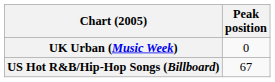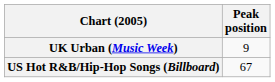 <table class="wikitable sortable plainrowheaders" style="text-align:center;">
 <tr>
 <th scope="col">Chart (2005)</th>
 <th scope="col">Peak<br>position</th>
 </tr>
 <tr>
 <th scope="row">UK Urban (<em><a href='#'>Music Week</a></em>)<br></th>
-<td>0</td>
+<td>9</td>
 </tr>
 <tr>
 <th scope="row">US Hot R&B/Hip-Hop Songs (<em>Billboard</em>)</th>
 <td>67</td>
 </tr>
 </table>
